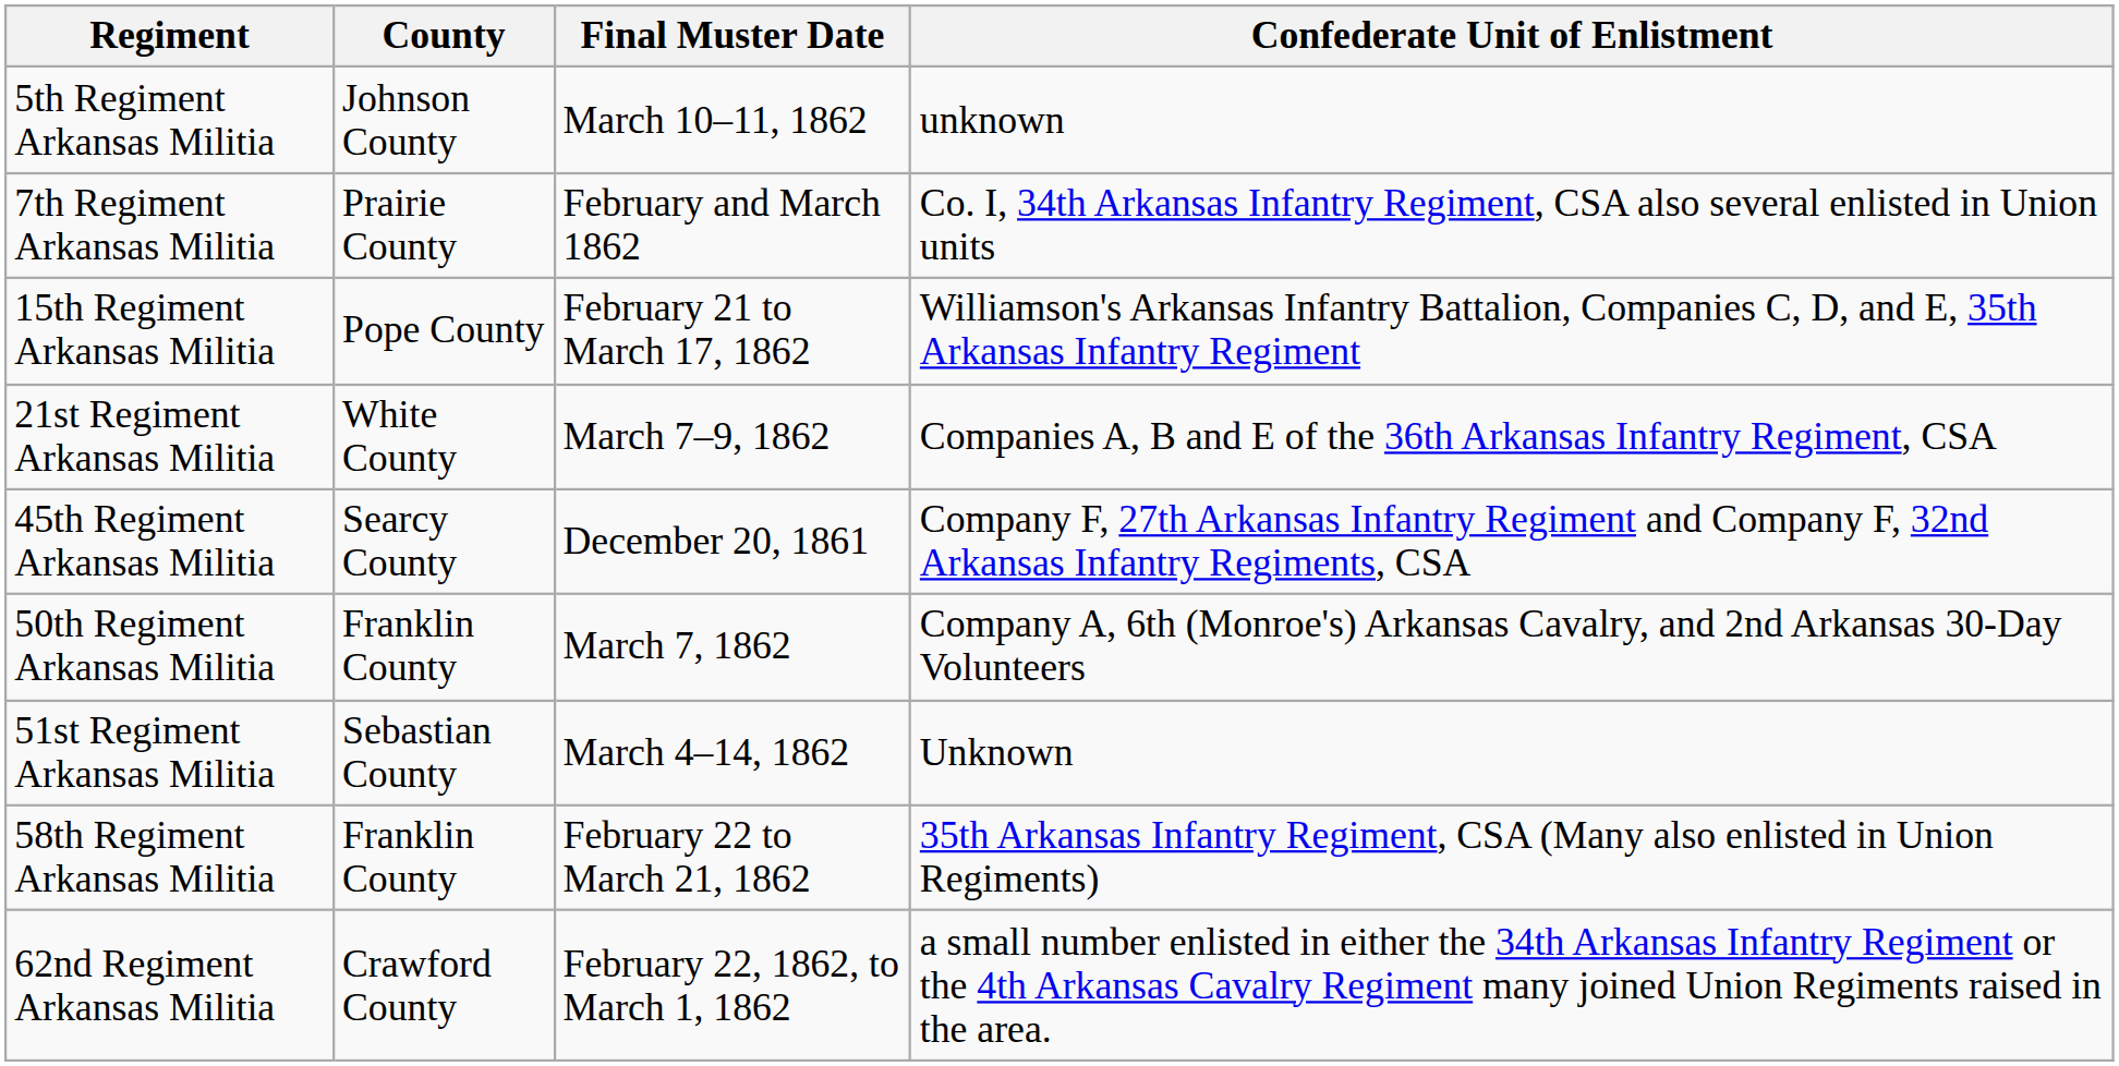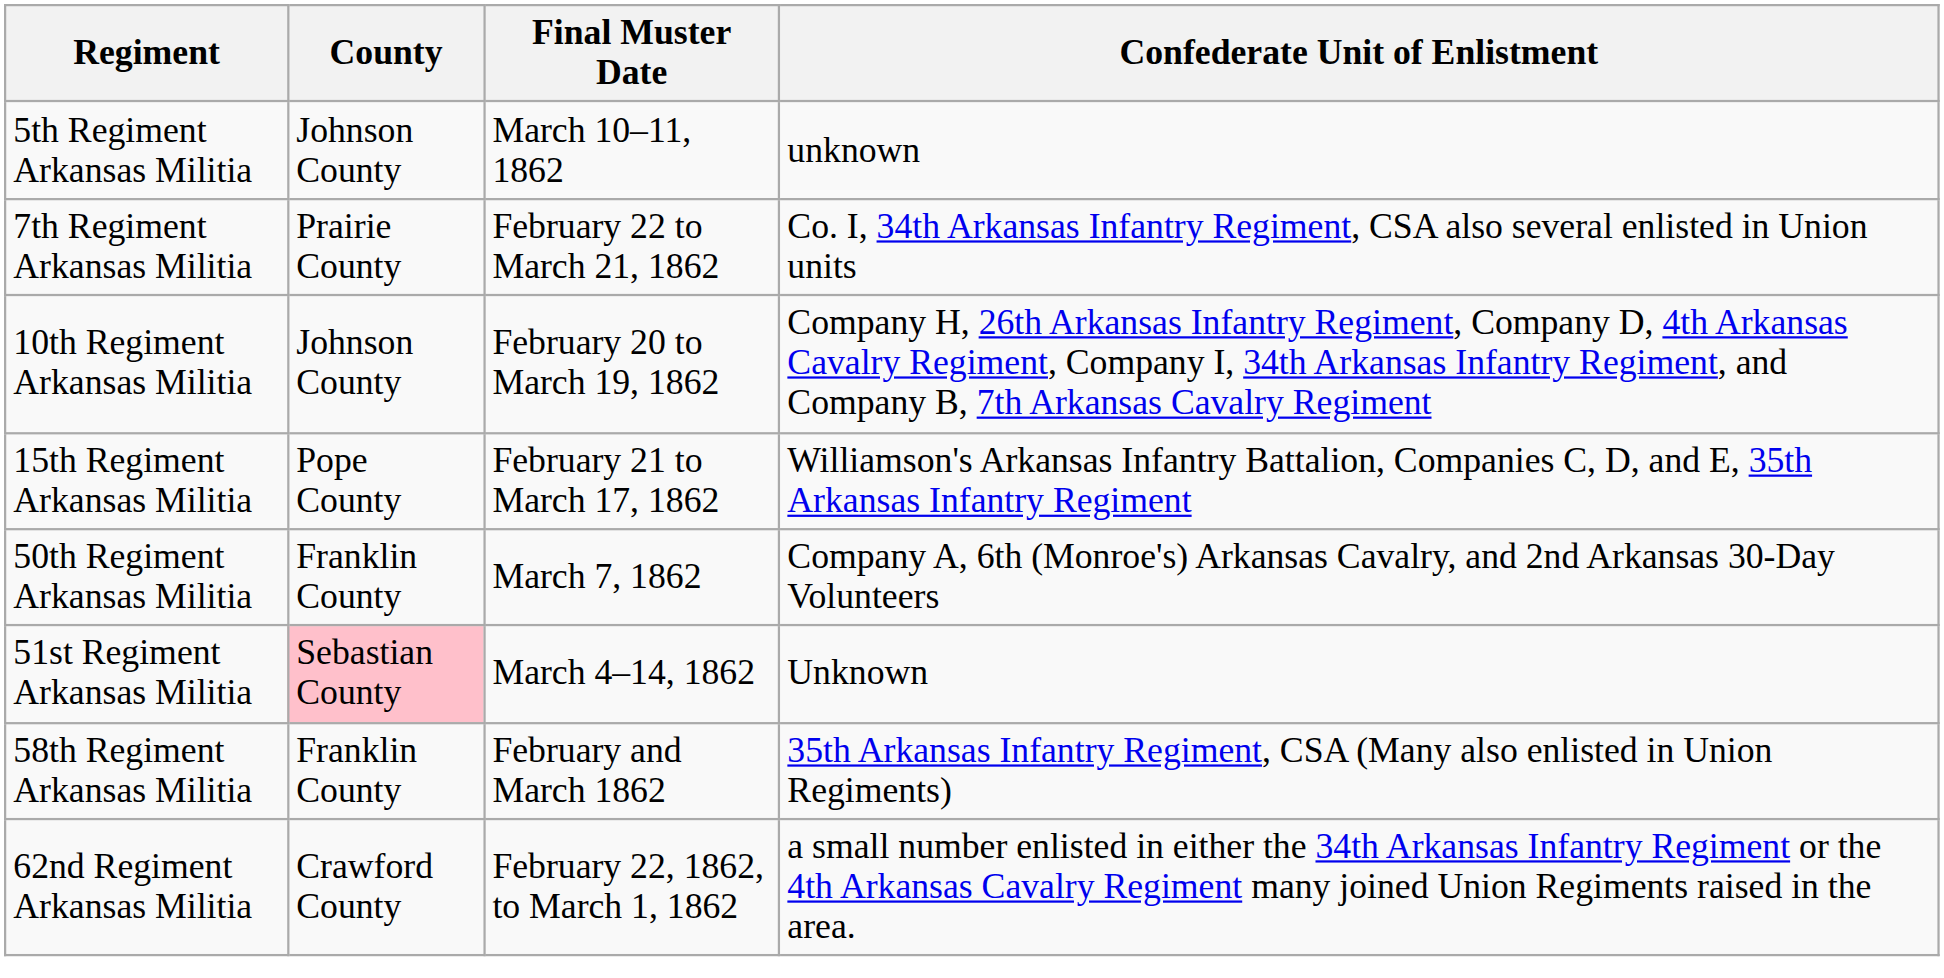 <table class="wikitable">
 <tr>
 <th>Regiment</th>
 <th>County</th>
 <th>Final Muster Date</th>
 <th>Confederate Unit of Enlistment</th>
 </tr>
 <tr>
 <td>5th Regiment Arkansas Militia</td>
 <td>Johnson County</td>
 <td>March 10–11, 1862</td>
 <td>unknown</td>
 </tr>
 <tr>
 <td>7th Regiment Arkansas Militia</td>
 <td>Prairie County</td>
-<td>February and March 1862</td>
+<td>February 22 to March 21, 1862</td>
 <td>Co. I, <a href='#'>34th Arkansas Infantry Regiment</a>, CSA also several enlisted in Union units</td>
+</tr>
+<tr>
+<td>10th Regiment Arkansas Militia</td>
+<td>Johnson County</td>
+<td>February 20 to March 19, 1862</td>
+<td>Company H, <a href='#'>26th Arkansas Infantry Regiment</a>, Company D, <a href='#'>4th Arkansas Cavalry Regiment</a>, Company I, <a href='#'>34th Arkansas Infantry Regiment</a>, and Company B, <a href='#'>7th Arkansas Cavalry Regiment</a></td>
 </tr>
 <tr>
 <td>15th Regiment Arkansas Militia</td>
 <td>Pope County</td>
 <td>February 21 to March 17, 1862</td>
 <td>Williamson's Arkansas Infantry Battalion, Companies C, D, and E, <a href='#'>35th Arkansas Infantry Regiment</a></td>
-</tr>
-<tr>
-<td>21st Regiment Arkansas Militia</td>
-<td>White County</td>
-<td>March 7–9, 1862</td>
-<td>Companies A, B and E of the <a href='#'>36th Arkansas Infantry Regiment</a>, CSA</td>
-</tr>
-<tr>
-<td>45th Regiment Arkansas Militia</td>
-<td>Searcy County</td>
-<td>December 20, 1861</td>
-<td>Company F, <a href='#'>27th Arkansas Infantry Regiment</a> and Company F, <a href='#'>32nd Arkansas Infantry Regiments</a>, CSA</td>
 </tr>
 <tr>
 <td>50th Regiment Arkansas Militia</td>
 <td>Franklin County</td>
 <td>March 7, 1862</td>
 <td>Company A, 6th (Monroe's) Arkansas Cavalry, and 2nd Arkansas 30-Day Volunteers</td>
 </tr>
 <tr>
 <td>51st Regiment Arkansas Militia</td>
-<td>Sebastian County</td>
+<td style="background: pink;">Sebastian County</td>
 <td>March 4–14, 1862</td>
 <td>Unknown</td>
 </tr>
 <tr>
 <td>58th Regiment Arkansas Militia</td>
 <td>Franklin County</td>
-<td>February 22 to March 21, 1862</td>
+<td>February and March 1862</td>
 <td><a href='#'>35th Arkansas Infantry Regiment</a>, CSA (Many also enlisted in Union Regiments)</td>
 </tr>
 <tr>
 <td>62nd Regiment Arkansas Militia</td>
 <td>Crawford County</td>
 <td>February 22, 1862, to March 1, 1862</td>
 <td>a small number enlisted in either the <a href='#'>34th Arkansas Infantry Regiment</a> or the <a href='#'>4th Arkansas Cavalry Regiment</a> many joined Union Regiments raised in the area.</td>
 </tr>
 </table>
